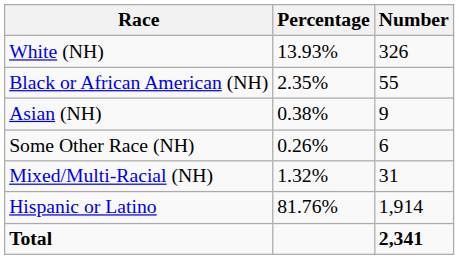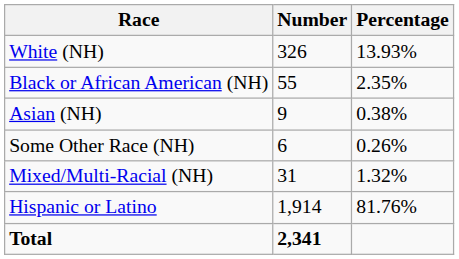 <table class="wikitable">
 <tr>
 <th>Race</th>
+<th>Number</th>
 <th>Percentage</th>
-<th>Number</th>
 </tr>
 <tr>
 <td><a href='#'>White</a> (NH)</td>
+<td>326</td>
 <td>13.93%</td>
-<td>326</td>
 </tr>
 <tr>
 <td><a href='#'>Black or African American</a> (NH)</td>
+<td>55</td>
 <td>2.35%</td>
-<td>55</td>
 </tr>
 <tr>
 <td><a href='#'>Asian</a> (NH)</td>
+<td>9</td>
 <td>0.38%</td>
-<td>9</td>
 </tr>
 <tr>
 <td>Some Other Race (NH)</td>
+<td>6</td>
 <td>0.26%</td>
-<td>6</td>
 </tr>
 <tr>
 <td><a href='#'>Mixed/Multi-Racial</a> (NH)</td>
+<td>31</td>
 <td>1.32%</td>
-<td>31</td>
 </tr>
 <tr>
 <td><a href='#'>Hispanic or Latino</a></td>
+<td>1,914</td>
 <td>81.76%</td>
-<td>1,914</td>
 </tr>
 <tr>
 <td><strong>Total</strong></td>
+<td><strong>2,341</strong></td>
 <td></td>
-<td><strong>2,341</strong></td>
 </tr>
 </table>
